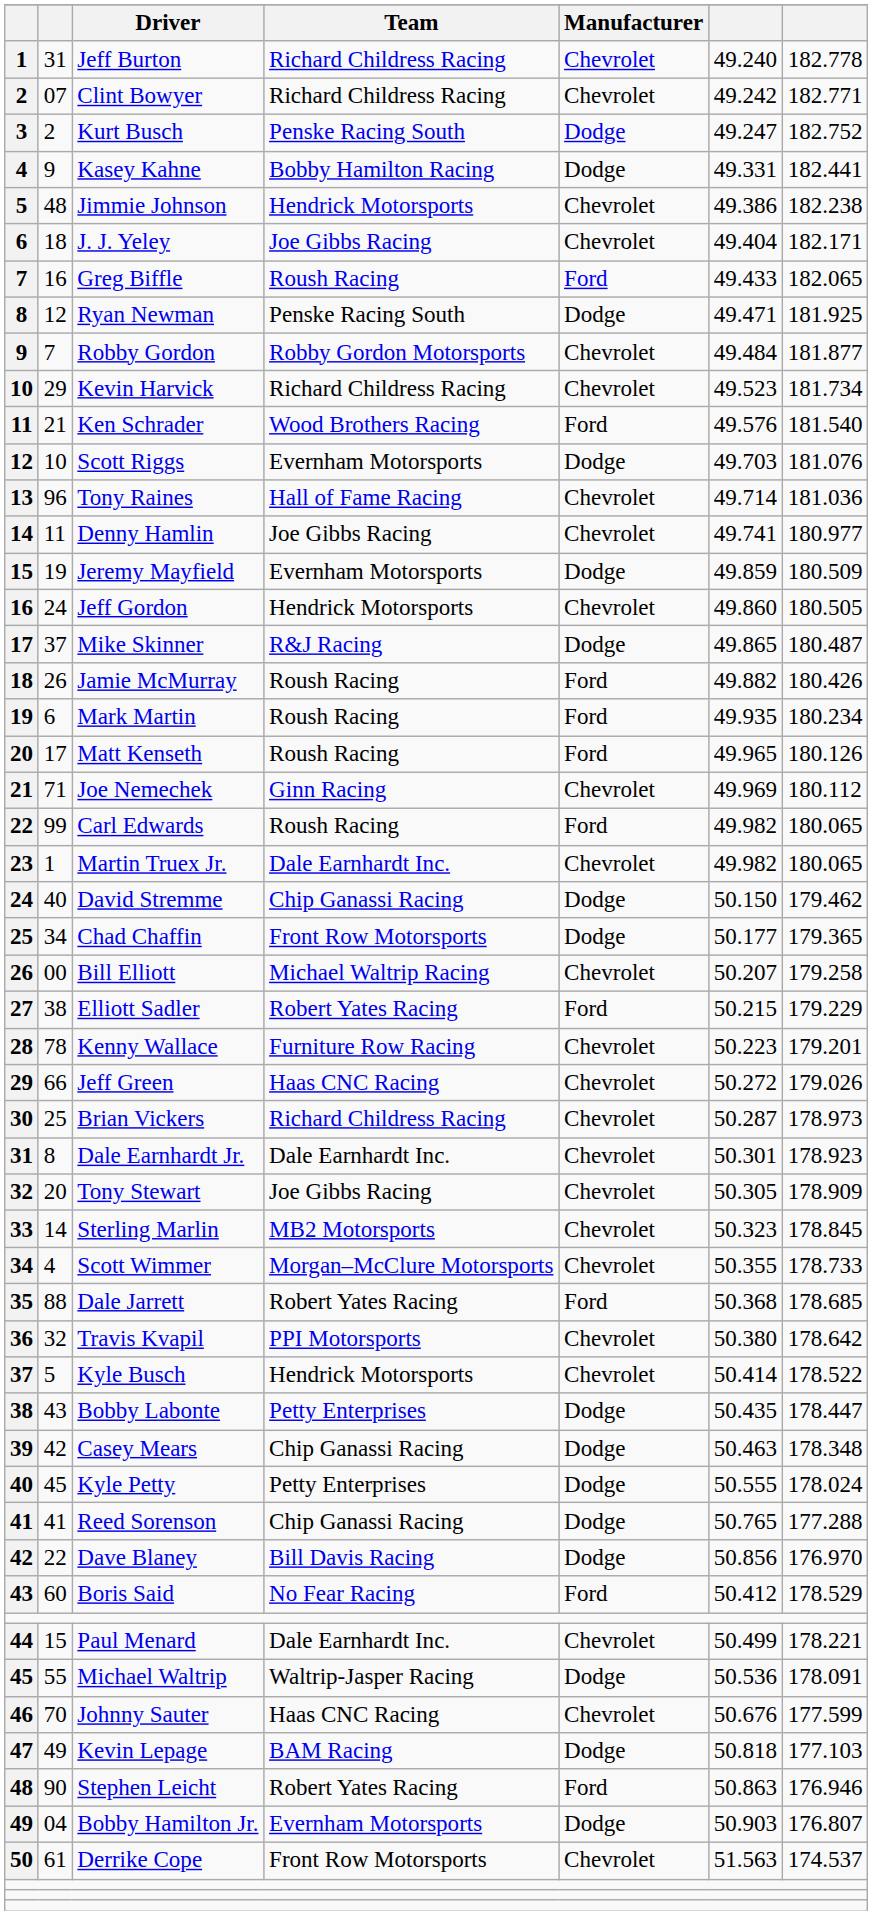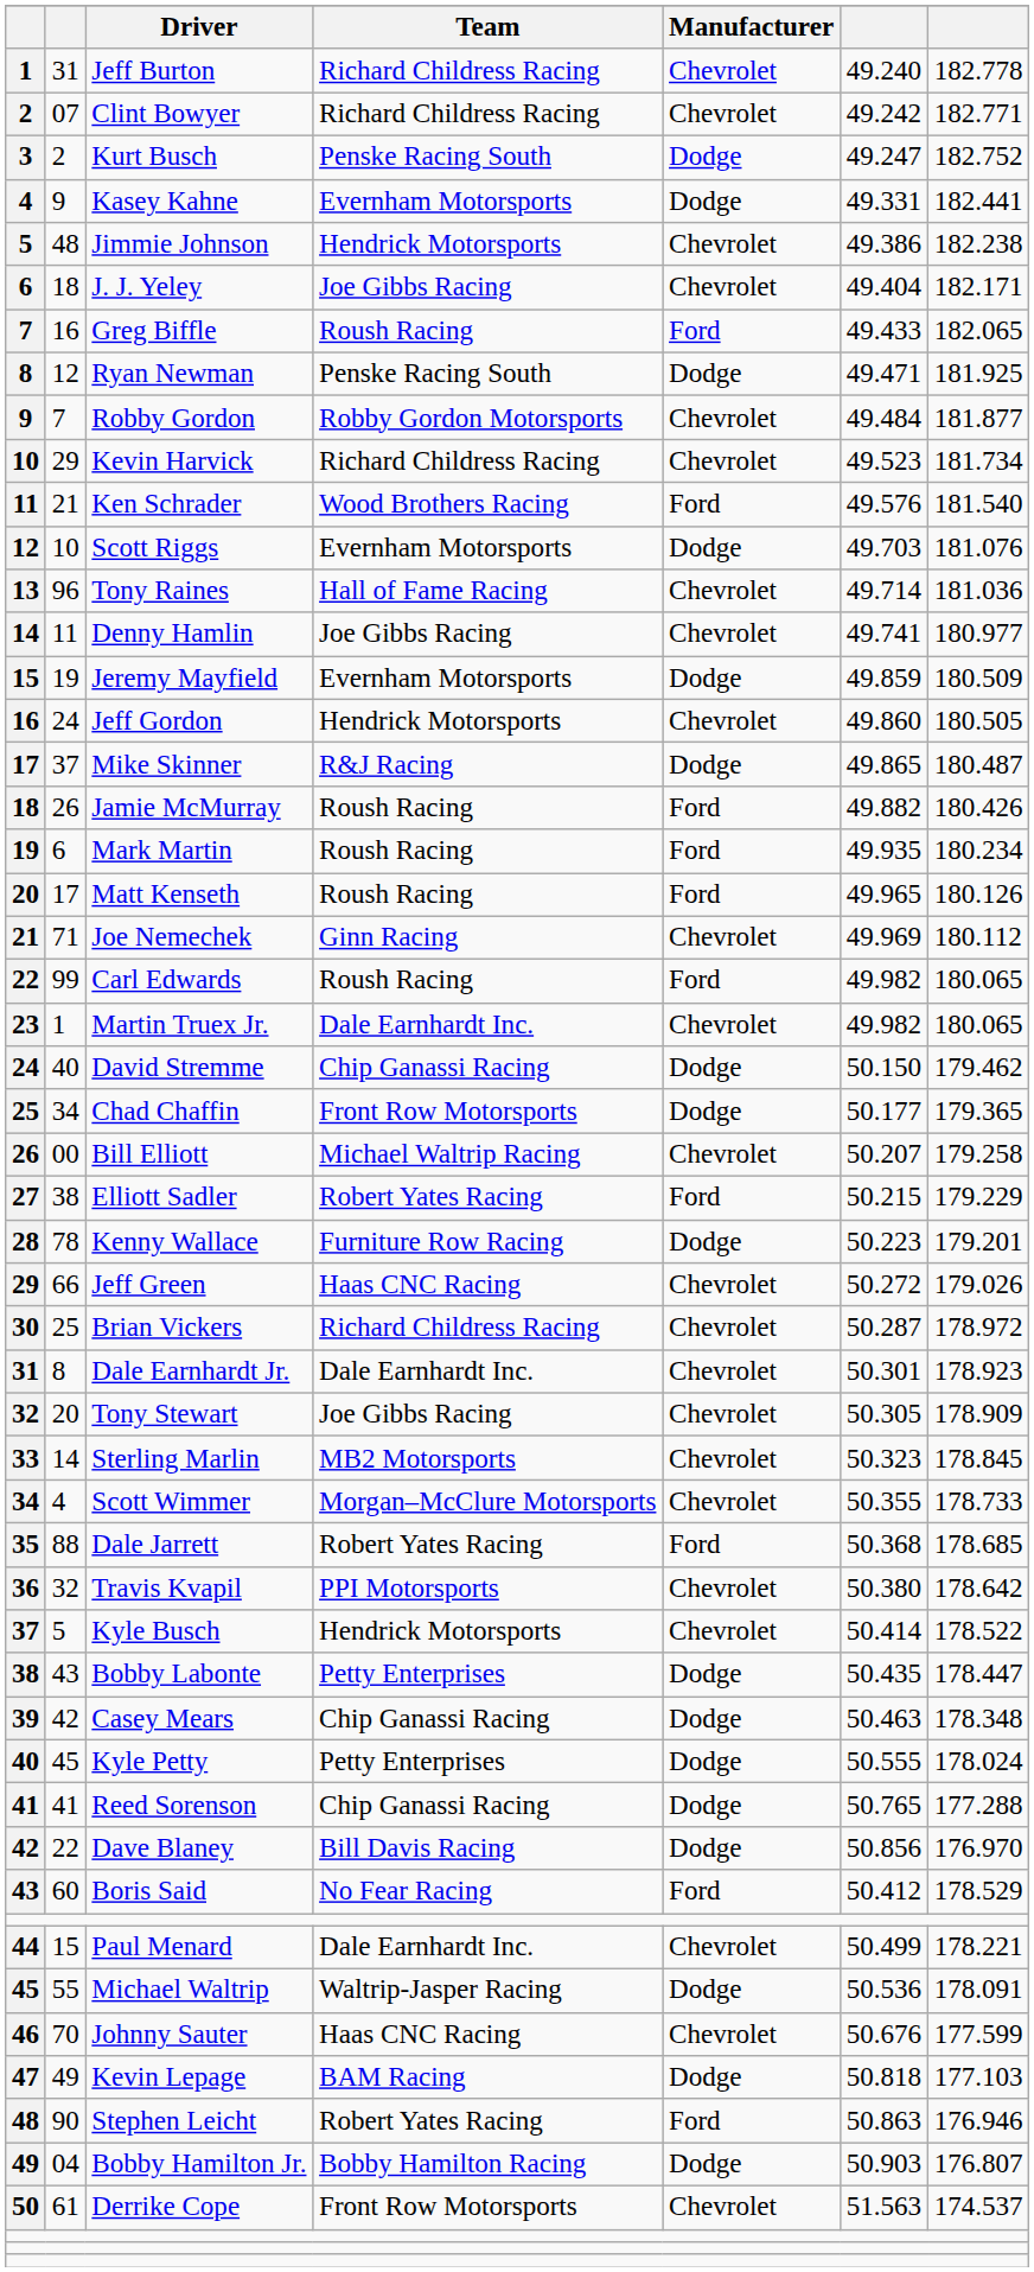 <table class="wikitable">
 <tr>
 </tr>
 <tr>
 <th scope="col"></th>
 <th scope="col"></th>
 <th scope="col">Driver</th>
 <th scope="col">Team</th>
 <th scope="col">Manufacturer</th>
 <th scope="col"></th>
 <th scope="col"></th>
 </tr>
 <tr>
 <th scope="row">1</th>
 <td>31</td>
 <td><a href='#'>Jeff Burton</a></td>
 <td><a href='#'>Richard Childress Racing</a></td>
 <td><a href='#'>Chevrolet</a></td>
 <td>49.240</td>
 <td>182.778</td>
 </tr>
 <tr>
 <th scope="row">2</th>
 <td>07</td>
 <td><a href='#'>Clint Bowyer</a></td>
 <td>Richard Childress Racing</td>
 <td>Chevrolet</td>
 <td>49.242</td>
 <td>182.771</td>
 </tr>
 <tr>
 <th scope="row">3</th>
 <td>2</td>
 <td><a href='#'>Kurt Busch</a></td>
 <td><a href='#'>Penske Racing South</a></td>
 <td><a href='#'>Dodge</a></td>
 <td>49.247</td>
 <td>182.752</td>
 </tr>
 <tr>
 <th scope="row">4</th>
 <td>9</td>
 <td><a href='#'>Kasey Kahne</a></td>
-<td><a href='#'>Bobby Hamilton Racing</a></td>
+<td><a href='#'>Evernham Motorsports</a></td>
 <td>Dodge</td>
 <td>49.331</td>
 <td>182.441</td>
 </tr>
 <tr>
 <th scope="row">5</th>
 <td>48</td>
 <td><a href='#'>Jimmie Johnson</a></td>
 <td><a href='#'>Hendrick Motorsports</a></td>
 <td>Chevrolet</td>
 <td>49.386</td>
 <td>182.238</td>
 </tr>
 <tr>
 <th scope="row">6</th>
 <td>18</td>
 <td><a href='#'>J. J. Yeley</a></td>
 <td><a href='#'>Joe Gibbs Racing</a></td>
 <td>Chevrolet</td>
 <td>49.404</td>
 <td>182.171</td>
 </tr>
 <tr>
 <th scope="row">7</th>
 <td>16</td>
 <td><a href='#'>Greg Biffle</a></td>
 <td><a href='#'>Roush Racing</a></td>
 <td><a href='#'>Ford</a></td>
 <td>49.433</td>
 <td>182.065</td>
 </tr>
 <tr>
 <th scope="row">8</th>
 <td>12</td>
 <td><a href='#'>Ryan Newman</a></td>
 <td>Penske Racing South</td>
 <td>Dodge</td>
 <td>49.471</td>
 <td>181.925</td>
 </tr>
 <tr>
 <th scope="row">9</th>
 <td>7</td>
 <td><a href='#'>Robby Gordon</a></td>
 <td><a href='#'>Robby Gordon Motorsports</a></td>
 <td>Chevrolet</td>
 <td>49.484</td>
 <td>181.877</td>
 </tr>
 <tr>
 <th scope="row">10</th>
 <td>29</td>
 <td><a href='#'>Kevin Harvick</a></td>
 <td>Richard Childress Racing</td>
 <td>Chevrolet</td>
 <td>49.523</td>
 <td>181.734</td>
 </tr>
 <tr>
 <th scope="row">11</th>
 <td>21</td>
 <td><a href='#'>Ken Schrader</a></td>
 <td><a href='#'>Wood Brothers Racing</a></td>
 <td>Ford</td>
 <td>49.576</td>
 <td>181.540</td>
 </tr>
 <tr>
 <th scope="row">12</th>
 <td>10</td>
 <td><a href='#'>Scott Riggs</a></td>
 <td>Evernham Motorsports</td>
 <td>Dodge</td>
 <td>49.703</td>
 <td>181.076</td>
 </tr>
 <tr>
 <th scope="row">13</th>
 <td>96</td>
 <td><a href='#'>Tony Raines</a></td>
 <td><a href='#'>Hall of Fame Racing</a></td>
 <td>Chevrolet</td>
 <td>49.714</td>
 <td>181.036</td>
 </tr>
 <tr>
 <th scope="row">14</th>
 <td>11</td>
 <td><a href='#'>Denny Hamlin</a></td>
 <td>Joe Gibbs Racing</td>
 <td>Chevrolet</td>
 <td>49.741</td>
 <td>180.977</td>
 </tr>
 <tr>
 <th scope="row">15</th>
 <td>19</td>
 <td><a href='#'>Jeremy Mayfield</a></td>
 <td>Evernham Motorsports</td>
 <td>Dodge</td>
 <td>49.859</td>
 <td>180.509</td>
 </tr>
 <tr>
 <th scope="row">16</th>
 <td>24</td>
 <td><a href='#'>Jeff Gordon</a></td>
 <td>Hendrick Motorsports</td>
 <td>Chevrolet</td>
 <td>49.860</td>
 <td>180.505</td>
 </tr>
 <tr>
 <th scope="row">17</th>
 <td>37</td>
 <td><a href='#'>Mike Skinner</a></td>
 <td><a href='#'>R&J Racing</a></td>
 <td>Dodge</td>
 <td>49.865</td>
 <td>180.487</td>
 </tr>
 <tr>
 <th scope="row">18</th>
 <td>26</td>
 <td><a href='#'>Jamie McMurray</a></td>
 <td>Roush Racing</td>
 <td>Ford</td>
 <td>49.882</td>
 <td>180.426</td>
 </tr>
 <tr>
 <th scope="row">19</th>
 <td>6</td>
 <td><a href='#'>Mark Martin</a></td>
 <td>Roush Racing</td>
 <td>Ford</td>
 <td>49.935</td>
 <td>180.234</td>
 </tr>
 <tr>
 <th scope="row">20</th>
 <td>17</td>
 <td><a href='#'>Matt Kenseth</a></td>
 <td>Roush Racing</td>
 <td>Ford</td>
 <td>49.965</td>
 <td>180.126</td>
 </tr>
 <tr>
 <th scope="row">21</th>
 <td>71</td>
 <td><a href='#'>Joe Nemechek</a></td>
 <td><a href='#'>Ginn Racing</a></td>
 <td>Chevrolet</td>
 <td>49.969</td>
 <td>180.112</td>
 </tr>
 <tr>
 <th scope="row">22</th>
 <td>99</td>
 <td><a href='#'>Carl Edwards</a></td>
 <td>Roush Racing</td>
 <td>Ford</td>
 <td>49.982</td>
 <td>180.065</td>
 </tr>
 <tr>
 <th scope="row">23</th>
 <td>1</td>
 <td><a href='#'>Martin Truex Jr.</a></td>
 <td><a href='#'>Dale Earnhardt Inc.</a></td>
 <td>Chevrolet</td>
 <td>49.982</td>
 <td>180.065</td>
 </tr>
 <tr>
 <th scope="row">24</th>
 <td>40</td>
 <td><a href='#'>David Stremme</a></td>
 <td><a href='#'>Chip Ganassi Racing</a></td>
 <td>Dodge</td>
 <td>50.150</td>
 <td>179.462</td>
 </tr>
 <tr>
 <th scope="row">25</th>
 <td>34</td>
 <td><a href='#'>Chad Chaffin</a></td>
 <td><a href='#'>Front Row Motorsports</a></td>
 <td>Dodge</td>
 <td>50.177</td>
 <td>179.365</td>
 </tr>
 <tr>
 <th scope="row">26</th>
 <td>00</td>
 <td><a href='#'>Bill Elliott</a></td>
 <td><a href='#'>Michael Waltrip Racing</a></td>
 <td>Chevrolet</td>
 <td>50.207</td>
 <td>179.258</td>
 </tr>
 <tr>
 <th scope="row">27</th>
 <td>38</td>
 <td><a href='#'>Elliott Sadler</a></td>
 <td><a href='#'>Robert Yates Racing</a></td>
 <td>Ford</td>
 <td>50.215</td>
 <td>179.229</td>
 </tr>
 <tr>
 <th scope="row">28</th>
 <td>78</td>
 <td><a href='#'>Kenny Wallace</a></td>
 <td><a href='#'>Furniture Row Racing</a></td>
-<td>Chevrolet</td>
+<td>Dodge</td>
 <td>50.223</td>
 <td>179.201</td>
 </tr>
 <tr>
 <th scope="row">29</th>
 <td>66</td>
 <td><a href='#'>Jeff Green</a></td>
 <td><a href='#'>Haas CNC Racing</a></td>
 <td>Chevrolet</td>
 <td>50.272</td>
 <td>179.026</td>
 </tr>
 <tr>
 <th scope="row">30</th>
 <td>25</td>
 <td><a href='#'>Brian Vickers</a></td>
 <td><a href='#'>Richard Childress Racing</a></td>
 <td>Chevrolet</td>
 <td>50.287</td>
-<td>178.973</td>
+<td>178.972</td>
 </tr>
 <tr>
 <th scope="row">31</th>
 <td>8</td>
 <td><a href='#'>Dale Earnhardt Jr.</a></td>
 <td>Dale Earnhardt Inc.</td>
 <td>Chevrolet</td>
 <td>50.301</td>
 <td>178.923</td>
 </tr>
 <tr>
 <th scope="row">32</th>
 <td>20</td>
 <td><a href='#'>Tony Stewart</a></td>
 <td>Joe Gibbs Racing</td>
 <td>Chevrolet</td>
 <td>50.305</td>
 <td>178.909</td>
 </tr>
 <tr>
 <th scope="row">33</th>
 <td>14</td>
 <td><a href='#'>Sterling Marlin</a></td>
 <td><a href='#'>MB2 Motorsports</a></td>
 <td>Chevrolet</td>
 <td>50.323</td>
 <td>178.845</td>
 </tr>
 <tr>
 <th scope="row">34</th>
 <td>4</td>
 <td><a href='#'>Scott Wimmer</a></td>
 <td><a href='#'>Morgan–McClure Motorsports</a></td>
 <td>Chevrolet</td>
 <td>50.355</td>
 <td>178.733</td>
 </tr>
 <tr>
 <th scope="row">35</th>
 <td>88</td>
 <td><a href='#'>Dale Jarrett</a></td>
 <td>Robert Yates Racing</td>
 <td>Ford</td>
 <td>50.368</td>
 <td>178.685</td>
 </tr>
 <tr>
 <th scope="row">36</th>
 <td>32</td>
 <td><a href='#'>Travis Kvapil</a></td>
 <td><a href='#'>PPI Motorsports</a></td>
 <td>Chevrolet</td>
 <td>50.380</td>
 <td>178.642</td>
 </tr>
 <tr>
 <th scope="row">37</th>
 <td>5</td>
 <td><a href='#'>Kyle Busch</a></td>
 <td>Hendrick Motorsports</td>
 <td>Chevrolet</td>
 <td>50.414</td>
 <td>178.522</td>
 </tr>
 <tr>
 <th scope="row">38</th>
 <td>43</td>
 <td><a href='#'>Bobby Labonte</a></td>
 <td><a href='#'>Petty Enterprises</a></td>
 <td>Dodge</td>
 <td>50.435</td>
 <td>178.447</td>
 </tr>
 <tr>
 <th scope="row">39</th>
 <td>42</td>
 <td><a href='#'>Casey Mears</a></td>
 <td>Chip Ganassi Racing</td>
 <td>Dodge</td>
 <td>50.463</td>
 <td>178.348</td>
 </tr>
 <tr>
 <th scope="row">40</th>
 <td>45</td>
 <td><a href='#'>Kyle Petty</a></td>
 <td>Petty Enterprises</td>
 <td>Dodge</td>
 <td>50.555</td>
 <td>178.024</td>
 </tr>
 <tr>
 <th scope="row">41</th>
 <td>41</td>
 <td><a href='#'>Reed Sorenson</a></td>
 <td>Chip Ganassi Racing</td>
 <td>Dodge</td>
 <td>50.765</td>
 <td>177.288</td>
 </tr>
 <tr>
 <th scope="row">42</th>
 <td>22</td>
 <td><a href='#'>Dave Blaney</a></td>
 <td><a href='#'>Bill Davis Racing</a></td>
 <td>Dodge</td>
 <td>50.856</td>
 <td>176.970</td>
 </tr>
 <tr>
 <th scope="row">43</th>
 <td>60</td>
 <td><a href='#'>Boris Said</a></td>
 <td><a href='#'>No Fear Racing</a></td>
 <td>Ford</td>
 <td>50.412</td>
 <td>178.529</td>
 </tr>
 <tr>
 <td colspan="8"></td>
 </tr>
 <tr>
 <th scope="row">44</th>
 <td>15</td>
 <td><a href='#'>Paul Menard</a></td>
 <td>Dale Earnhardt Inc.</td>
 <td>Chevrolet</td>
 <td>50.499</td>
 <td>178.221</td>
 </tr>
 <tr>
 <th scope="row">45</th>
 <td>55</td>
 <td><a href='#'>Michael Waltrip</a></td>
 <td>Waltrip-Jasper Racing</td>
 <td>Dodge</td>
 <td>50.536</td>
 <td>178.091</td>
 </tr>
 <tr>
 <th scope="row">46</th>
 <td>70</td>
 <td><a href='#'>Johnny Sauter</a></td>
 <td>Haas CNC Racing</td>
 <td>Chevrolet</td>
 <td>50.676</td>
 <td>177.599</td>
 </tr>
 <tr>
 <th scope="row">47</th>
 <td>49</td>
 <td><a href='#'>Kevin Lepage</a></td>
 <td><a href='#'>BAM Racing</a></td>
 <td>Dodge</td>
 <td>50.818</td>
 <td>177.103</td>
 </tr>
 <tr>
 <th scope="row">48</th>
 <td>90</td>
 <td><a href='#'>Stephen Leicht</a></td>
 <td>Robert Yates Racing</td>
 <td>Ford</td>
 <td>50.863</td>
 <td>176.946</td>
 </tr>
 <tr>
 <th scope="row">49</th>
 <td>04</td>
 <td><a href='#'>Bobby Hamilton Jr.</a></td>
-<td><a href='#'>Evernham Motorsports</a></td>
+<td><a href='#'>Bobby Hamilton Racing</a></td>
 <td>Dodge</td>
 <td>50.903</td>
 <td>176.807</td>
 </tr>
 <tr>
 <th scope="row">50</th>
 <td>61</td>
 <td><a href='#'>Derrike Cope</a></td>
 <td>Front Row Motorsports</td>
 <td>Chevrolet</td>
 <td>51.563</td>
 <td>174.537</td>
 </tr>
 <tr>
 <td colspan="10"></td>
 </tr>
 <tr>
 <td colspan="10"></td>
 </tr>
 <tr>
 <td colspan="8"></td>
 </tr>
 </table>
